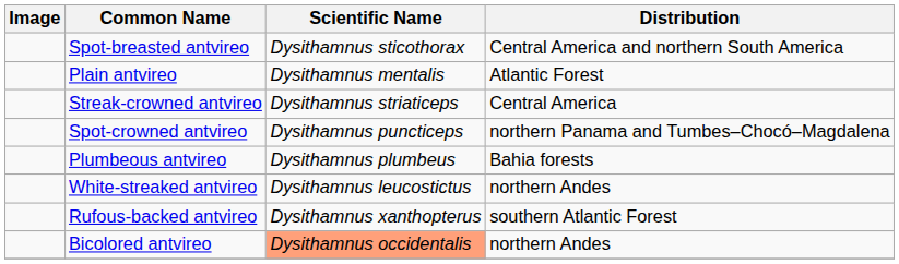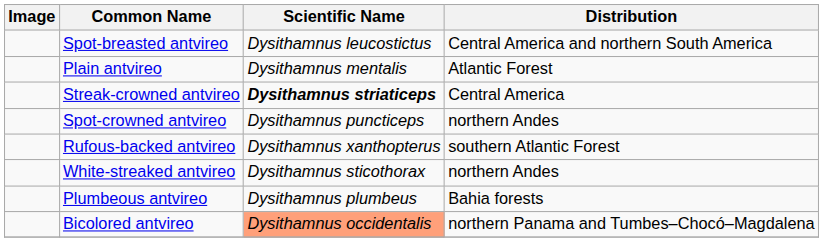 <table class="wikitable">
 <tr>
 <th>Image</th>
 <th>Common Name</th>
 <th>Scientific Name</th>
 <th>Distribution</th>
 </tr>
 <tr>
 <td></td>
 <td><a href='#'>Spot-breasted antvireo</a></td>
-<td><em>Dysithamnus sticothorax</em></td>
+<td><em>Dysithamnus leucostictus</em></td>
 <td>Central America and northern South America</td>
 </tr>
 <tr>
 <td></td>
 <td><a href='#'>Plain antvireo</a></td>
 <td><em>Dysithamnus mentalis</em></td>
 <td>Atlantic Forest</td>
 </tr>
 <tr>
 <td></td>
 <td><a href='#'>Streak-crowned antvireo</a></td>
-<td><em>Dysithamnus striaticeps</em></td>
+<td><strong><em>Dysithamnus striaticeps</em></strong></td>
 <td>Central America</td>
 </tr>
 <tr>
 <td></td>
 <td><a href='#'>Spot-crowned antvireo</a></td>
 <td><em>Dysithamnus puncticeps</em></td>
-<td>northern Panama and Tumbes–Chocó–Magdalena</td>
-</tr>
-<tr>
-<td></td>
-<td><a href='#'>Plumbeous antvireo</a></td>
-<td><em>Dysithamnus plumbeus</em></td>
-<td>Bahia forests</td>
-</tr>
-<tr>
-<td></td>
-<td><a href='#'>White-streaked antvireo</a></td>
-<td><em>Dysithamnus leucostictus</em></td>
 <td>northern Andes</td>
 </tr>
 <tr>
 <td></td>
 <td><a href='#'>Rufous-backed antvireo</a></td>
 <td><em>Dysithamnus xanthopterus</em></td>
 <td>southern Atlantic Forest</td>
 </tr>
 <tr>
 <td></td>
+<td><a href='#'>White-streaked antvireo</a></td>
+<td><em>Dysithamnus sticothorax</em></td>
+<td>northern Andes</td>
+</tr>
+<tr>
+<td></td>
+<td><a href='#'>Plumbeous antvireo</a></td>
+<td><em>Dysithamnus plumbeus</em></td>
+<td>Bahia forests</td>
+</tr>
+<tr>
+<td></td>
 <td><a href='#'>Bicolored antvireo</a></td>
 <td style="background: lightsalmon;"><em>Dysithamnus occidentalis</em></td>
-<td>northern Andes</td>
+<td>northern Panama and Tumbes–Chocó–Magdalena</td>
 </tr>
 <tr>
 </tr>
 </table>
